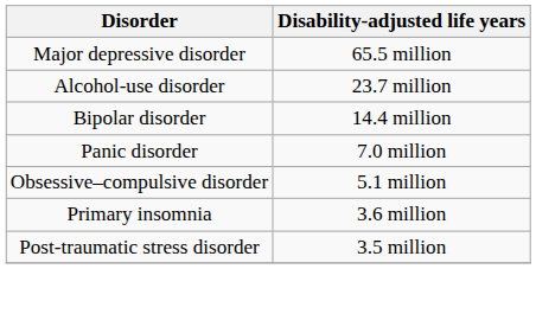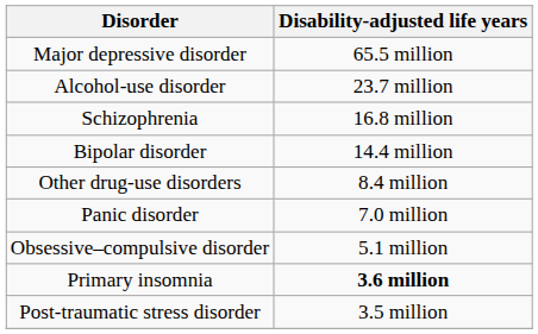 <table class="wikitable" style = "float: right; margin-left:15px; text-align:center">
 <tr>
 <th>Disorder</th>
 <th>Disability-adjusted life years</th>
 </tr>
 <tr>
 <td>Major depressive disorder</td>
 <td>65.5 million</td>
 </tr>
 <tr>
 <td>Alcohol-use disorder</td>
 <td>23.7 million</td>
 </tr>
 <tr>
+<td>Schizophrenia</td>
+<td>16.8 million</td>
+</tr>
+<tr>
 <td>Bipolar disorder</td>
 <td>14.4 million</td>
+</tr>
+<tr>
+<td>Other drug-use disorders</td>
+<td>8.4 million</td>
 </tr>
 <tr>
 <td>Panic disorder</td>
 <td>7.0 million</td>
 </tr>
 <tr>
 <td>Obsessive–compulsive disorder</td>
 <td>5.1 million</td>
 </tr>
 <tr>
 <td>Primary insomnia</td>
-<td>3.6 million</td>
+<td><strong>3.6 million</strong></td>
 </tr>
 <tr>
 <td>Post-traumatic stress disorder</td>
 <td>3.5 million</td>
 </tr>
 <tr>
 </tr>
 </table>
